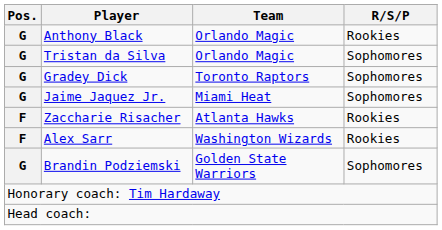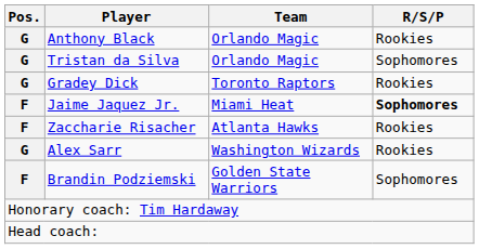 <table class="wikitable">
 <tr>
 <th>Pos.</th>
 <th style="width:150px;">Player</th>
 <th width=150>Team</th>
 <th width=90>R/S/P</th>
 </tr>
 <tr>
 <th>G</th>
 <td><a href='#'>Anthony Black</a></td>
 <td><a href='#'>Orlando Magic</a></td>
 <td>Rookies</td>
 </tr>
 <tr>
 <th>G</th>
 <td><a href='#'>Tristan da Silva</a></td>
 <td><a href='#'>Orlando Magic</a></td>
 <td>Sophomores</td>
 </tr>
 <tr>
 <th>G</th>
 <td><a href='#'>Gradey Dick</a></td>
 <td><a href='#'>Toronto Raptors</a></td>
-<td>Sophomores</td>
+<td>Rookies</td>
 </tr>
 <tr>
-<th>G</th>
+<th>F</th>
 <td><a href='#'>Jaime Jaquez Jr.</a></td>
 <td><a href='#'>Miami Heat</a></td>
-<td>Sophomores</td>
+<td><strong>Sophomores</strong></td>
 </tr>
 <tr>
 <th>F</th>
 <td><a href='#'>Zaccharie Risacher</a></td>
 <td><a href='#'>Atlanta Hawks</a></td>
 <td>Rookies</td>
 </tr>
 <tr>
-<th>F</th>
+<th>G</th>
 <td><a href='#'>Alex Sarr</a></td>
 <td><a href='#'>Washington Wizards</a></td>
 <td>Rookies</td>
 </tr>
 <tr>
-<th>G</th>
+<th>F</th>
 <td><a href='#'>Brandin Podziemski</a></td>
 <td><a href='#'>Golden State Warriors</a></td>
 <td>Sophomores</td>
 </tr>
 <tr>
 <td colspan="5">Honorary coach: <a href='#'>Tim Hardaway</a></td>
 </tr>
 <tr>
 <td colspan="5">Head coach:</td>
 </tr>
 </table>
